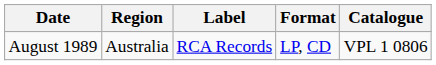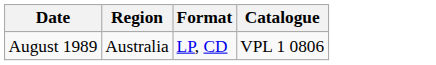 <table class="wikitable">
 <tr>
 <th>Date</th>
 <th>Region</th>
-<th>Label</th>
 <th>Format</th>
 <th>Catalogue</th>
 </tr>
 <tr>
 <td>August 1989</td>
 <td>Australia</td>
-<td><a href='#'>RCA Records</a></td>
 <td><a href='#'>LP</a>, <a href='#'>CD</a></td>
 <td>VPL 1 0806</td>
 </tr>
 </table>
